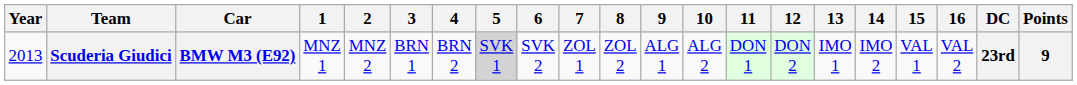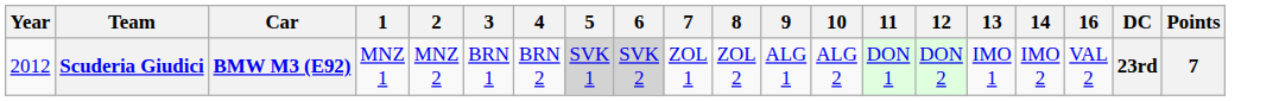 <table class="wikitable" style="text-align:center; font-size:85%">
 <tr>
 <th>Year</th>
 <th>Team</th>
 <th>Car</th>
 <th>1</th>
 <th>2</th>
 <th>3</th>
 <th>4</th>
 <th>5</th>
 <th>6</th>
 <th>7</th>
 <th>8</th>
 <th>9</th>
 <th>10</th>
 <th>11</th>
 <th>12</th>
 <th>13</th>
 <th>14</th>
-<th>15</th>
 <th>16</th>
 <th>DC</th>
 <th>Points</th>
 </tr>
 <tr>
-<td><a href='#'>2013</a></td>
+<td><a href='#'>2012</a></td>
 <th nowrap><a href='#'>Scuderia Giudici</a></th>
 <th nowrap><a href='#'>BMW M3 (E92)</a></th>
 <td><a href='#'>MNZ<br>1</a></td>
 <td><a href='#'>MNZ<br>2</a></td>
 <td><a href='#'>BRN<br>1</a></td>
 <td><a href='#'>BRN<br>2</a></td>
 <td style="background: lightgrey;"><a href='#'>SVK<br>1</a></td>
-<td><a href='#'>SVK<br>2</a></td>
+<td style="background: lightgrey;"><a href='#'>SVK<br>2</a></td>
 <td><a href='#'>ZOL<br>1</a></td>
 <td><a href='#'>ZOL<br>2</a></td>
 <td><a href='#'>ALG<br>1</a></td>
 <td><a href='#'>ALG<br>2</a></td>
 <td style="background:#DFFFDF;"><a href='#'>DON<br>1</a><br></td>
 <td style="background:#DFFFDF;"><a href='#'>DON<br>2</a><br></td>
 <td><a href='#'>IMO<br>1</a></td>
 <td><a href='#'>IMO<br>2</a></td>
-<td><a href='#'>VAL<br>1</a></td>
 <td><a href='#'>VAL<br>2</a></td>
 <th>23rd</th>
-<th>9</th>
+<th>7</th>
 </tr>
 </table>
